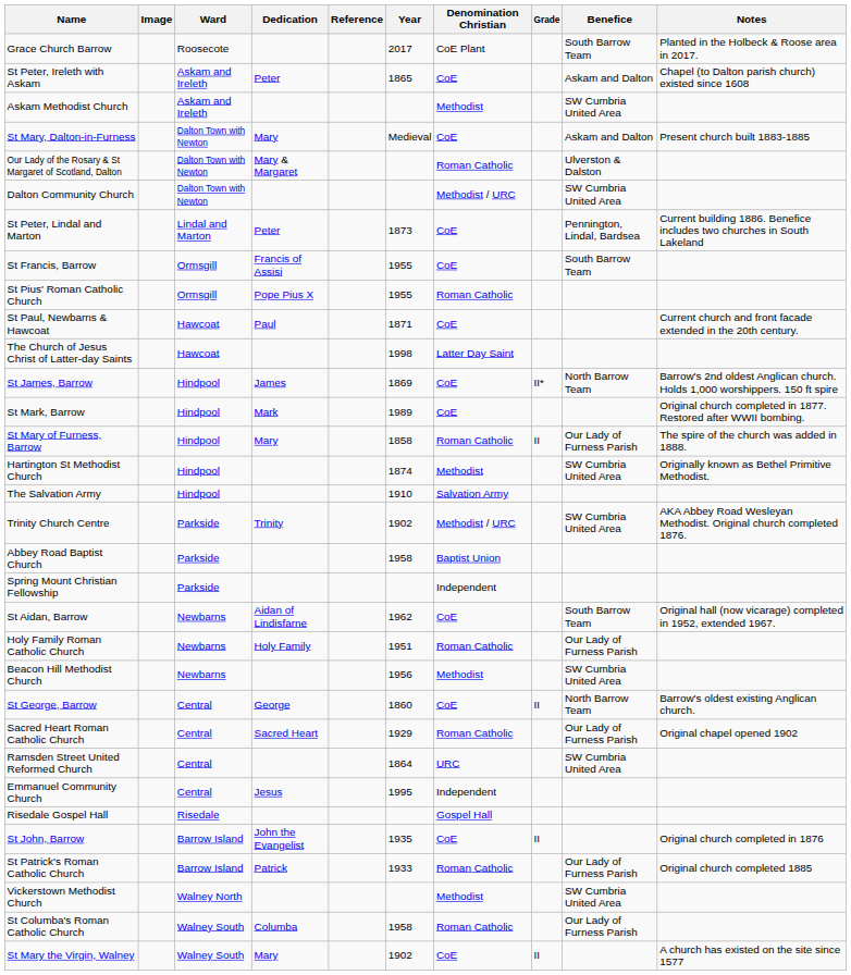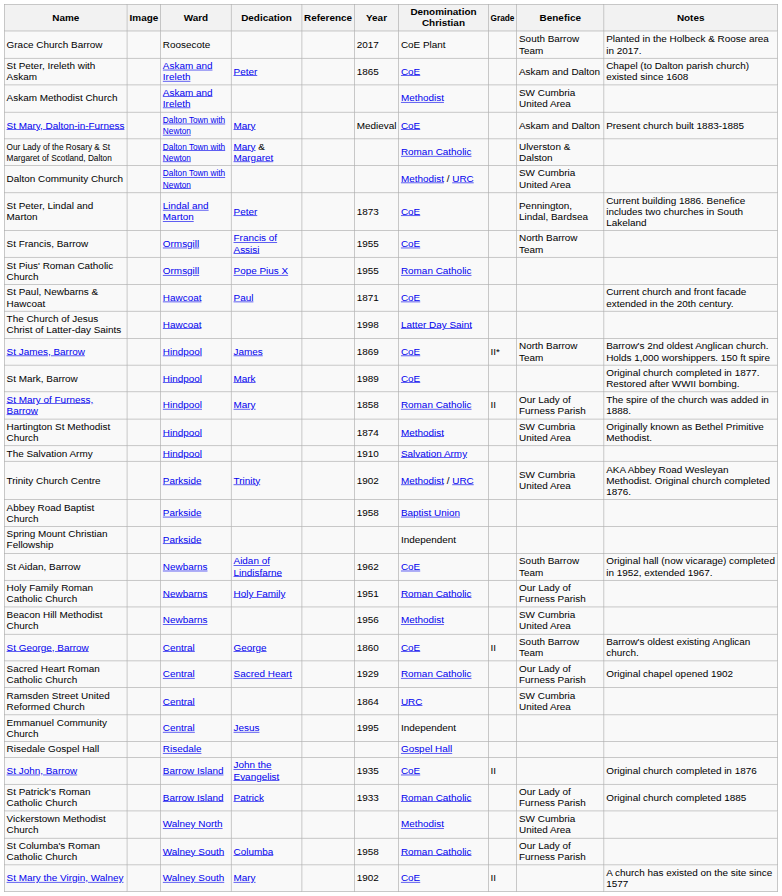 <table class="wikitable sortable">
 <tr>
 <th>Name</th>
 <th>Image</th>
 <th>Ward</th>
 <th>Dedication</th>
 <th>Reference</th>
 <th>Year</th>
 <th>Denomination Christian</th>
 <th><small>Grade</small></th>
 <th>Benefice</th>
 <th>Notes</th>
 </tr>
 <tr>
 <td>Grace Church Barrow</td>
 <td></td>
 <td>Roosecote</td>
 <td></td>
 <td></td>
 <td>2017</td>
 <td>CoE Plant</td>
 <td></td>
 <td>South Barrow Team</td>
 <td>Planted in the Holbeck & Roose area in 2017.</td>
 </tr>
 <tr>
 <td>St Peter, Ireleth with Askam</td>
 <td></td>
 <td><a href='#'>Askam and Ireleth</a></td>
 <td><a href='#'>Peter</a></td>
 <td></td>
 <td>1865</td>
 <td><a href='#'>CoE</a></td>
 <td></td>
 <td>Askam and Dalton</td>
 <td>Chapel (to Dalton parish church) existed since 1608</td>
 </tr>
 <tr>
 <td>Askam Methodist Church</td>
 <td></td>
 <td><a href='#'>Askam and Ireleth</a></td>
 <td></td>
 <td></td>
 <td></td>
 <td><a href='#'>Methodist</a></td>
 <td></td>
 <td>SW Cumbria United Area</td>
 <td></td>
 </tr>
 <tr>
 <td><a href='#'>St Mary, Dalton-in-Furness</a></td>
 <td></td>
 <td><a href='#'><small>Dalton Town with Newton</small></a></td>
 <td><a href='#'>Mary</a></td>
 <td></td>
 <td>Medieval</td>
 <td><a href='#'>CoE</a></td>
 <td></td>
 <td>Askam and Dalton</td>
 <td>Present church built 1883-1885</td>
 </tr>
 <tr>
 <td><small>Our Lady of the Rosary & St Margaret of Scotland, Dalton</small></td>
 <td></td>
 <td><a href='#'><small>Dalton Town with Newton</small></a></td>
 <td><a href='#'>Mary</a> & <a href='#'>Margaret</a></td>
 <td></td>
 <td></td>
 <td><a href='#'>Roman Catholic</a></td>
 <td></td>
 <td>Ulverston & Dalston</td>
 <td></td>
 </tr>
 <tr>
 <td>Dalton Community Church</td>
 <td></td>
 <td><a href='#'><small>Dalton Town with Newton</small></a></td>
 <td></td>
 <td></td>
 <td></td>
 <td><a href='#'>Methodist</a> / <a href='#'>URC</a></td>
 <td></td>
 <td>SW Cumbria United Area</td>
 <td></td>
 </tr>
 <tr>
 <td>St Peter, Lindal and Marton</td>
 <td></td>
 <td><a href='#'>Lindal and Marton</a></td>
 <td><a href='#'>Peter</a></td>
 <td></td>
 <td>1873</td>
 <td><a href='#'>CoE</a></td>
 <td></td>
 <td>Pennington, Lindal, Bardsea</td>
 <td>Current building 1886. Benefice includes two churches in South Lakeland</td>
 </tr>
 <tr>
 <td>St Francis, Barrow</td>
 <td></td>
 <td><a href='#'>Ormsgill</a></td>
 <td><a href='#'>Francis of Assisi</a></td>
 <td></td>
 <td>1955</td>
 <td><a href='#'>CoE</a></td>
 <td></td>
-<td>South Barrow Team</td>
+<td>North Barrow Team</td>
 <td></td>
 </tr>
 <tr>
 <td>St Pius' Roman Catholic Church</td>
 <td></td>
 <td><a href='#'>Ormsgill</a></td>
 <td><a href='#'>Pope Pius X</a></td>
 <td></td>
 <td>1955</td>
 <td><a href='#'>Roman Catholic</a></td>
 <td></td>
 <td></td>
 <td></td>
 </tr>
 <tr>
 <td>St Paul, Newbarns & Hawcoat</td>
 <td></td>
 <td><a href='#'>Hawcoat</a></td>
 <td><a href='#'>Paul</a></td>
 <td></td>
 <td>1871</td>
 <td><a href='#'>CoE</a></td>
 <td></td>
 <td></td>
 <td>Current church and front facade extended in the 20th century.</td>
 </tr>
 <tr>
 <td>The Church of Jesus Christ of Latter-day Saints</td>
 <td></td>
 <td><a href='#'>Hawcoat</a></td>
 <td></td>
 <td></td>
 <td>1998</td>
 <td><a href='#'>Latter Day Saint</a></td>
 <td></td>
 <td></td>
 </tr>
 <tr>
 <td><a href='#'>St James, Barrow</a></td>
 <td></td>
 <td><a href='#'>Hindpool</a></td>
 <td><a href='#'>James</a></td>
 <td></td>
 <td>1869</td>
 <td><a href='#'>CoE</a></td>
 <td>II*</td>
 <td>North Barrow Team</td>
 <td>Barrow's 2nd oldest Anglican church. Holds 1,000 worshippers. 150 ft spire</td>
 </tr>
 <tr>
 <td>St Mark, Barrow</td>
 <td></td>
 <td><a href='#'>Hindpool</a></td>
 <td><a href='#'>Mark</a></td>
 <td></td>
 <td>1989</td>
 <td><a href='#'>CoE</a></td>
 <td></td>
 <td></td>
 <td>Original church completed in 1877. Restored after WWII bombing.</td>
 </tr>
 <tr>
 <td><a href='#'>St Mary of Furness, Barrow</a></td>
 <td></td>
 <td><a href='#'>Hindpool</a></td>
 <td><a href='#'>Mary</a></td>
 <td></td>
 <td>1858</td>
 <td><a href='#'>Roman Catholic</a></td>
 <td>II</td>
 <td>Our Lady of Furness Parish</td>
 <td>The spire of the church was added in 1888.</td>
 </tr>
 <tr>
 <td>Hartington St Methodist Church</td>
 <td></td>
 <td><a href='#'>Hindpool</a></td>
 <td></td>
 <td></td>
 <td>1874</td>
 <td><a href='#'>Methodist</a></td>
 <td></td>
 <td>SW Cumbria United Area</td>
 <td>Originally known as Bethel Primitive Methodist.</td>
 </tr>
 <tr>
 <td>The Salvation Army</td>
 <td></td>
 <td><a href='#'>Hindpool</a></td>
 <td></td>
 <td></td>
 <td>1910</td>
 <td><a href='#'>Salvation Army</a></td>
 <td></td>
 <td></td>
 <td></td>
 </tr>
 <tr>
 <td>Trinity Church Centre</td>
 <td></td>
 <td><a href='#'>Parkside</a></td>
 <td><a href='#'>Trinity</a></td>
 <td></td>
 <td>1902</td>
 <td><a href='#'>Methodist</a> / <a href='#'>URC</a></td>
 <td></td>
 <td>SW Cumbria United Area</td>
 <td>AKA Abbey Road Wesleyan Methodist. Original church completed 1876.</td>
 </tr>
 <tr>
 <td>Abbey Road Baptist Church</td>
 <td></td>
 <td><a href='#'>Parkside</a></td>
 <td></td>
 <td></td>
 <td>1958</td>
 <td><a href='#'>Baptist Union</a></td>
 <td></td>
 <td></td>
 <td></td>
 </tr>
 <tr>
 <td>Spring Mount Christian Fellowship</td>
 <td></td>
 <td><a href='#'>Parkside</a></td>
 <td></td>
 <td></td>
 <td></td>
 <td>Independent</td>
 <td></td>
 <td></td>
 <td></td>
 </tr>
 <tr>
 <td>St Aidan, Barrow</td>
 <td></td>
 <td><a href='#'>Newbarns</a></td>
 <td><a href='#'>Aidan of Lindisfarne</a></td>
 <td></td>
 <td>1962</td>
 <td><a href='#'>CoE</a></td>
 <td></td>
 <td>South Barrow Team</td>
 <td>Original hall (now vicarage) completed in 1952, extended 1967.</td>
 </tr>
 <tr>
 <td>Holy Family Roman Catholic Church</td>
 <td></td>
 <td><a href='#'>Newbarns</a></td>
 <td><a href='#'>Holy Family</a></td>
 <td></td>
 <td>1951</td>
 <td><a href='#'>Roman Catholic</a></td>
 <td></td>
 <td>Our Lady of Furness Parish</td>
 <td></td>
 </tr>
 <tr>
 <td>Beacon Hill Methodist Church</td>
 <td></td>
 <td><a href='#'>Newbarns</a></td>
 <td></td>
 <td></td>
 <td>1956</td>
 <td><a href='#'>Methodist</a></td>
 <td></td>
 <td>SW Cumbria United Area</td>
 <td></td>
 </tr>
 <tr>
 <td><a href='#'>St George, Barrow</a></td>
 <td></td>
 <td><a href='#'>Central</a></td>
 <td><a href='#'>George</a></td>
 <td></td>
 <td>1860</td>
 <td><a href='#'>CoE</a></td>
 <td>II</td>
-<td>North Barrow Team</td>
+<td>South Barrow Team</td>
 <td>Barrow's oldest existing Anglican church.</td>
 </tr>
 <tr>
 <td>Sacred Heart Roman Catholic Church</td>
 <td></td>
 <td><a href='#'>Central</a></td>
 <td><a href='#'>Sacred Heart</a></td>
 <td></td>
 <td>1929</td>
 <td><a href='#'>Roman Catholic</a></td>
 <td></td>
 <td>Our Lady of Furness Parish</td>
 <td>Original chapel opened 1902</td>
 </tr>
 <tr>
 <td>Ramsden Street United Reformed Church</td>
 <td></td>
 <td><a href='#'>Central</a></td>
 <td></td>
 <td></td>
 <td>1864</td>
 <td><a href='#'>URC</a></td>
 <td></td>
 <td>SW Cumbria United Area</td>
 <td></td>
 </tr>
 <tr>
 <td>Emmanuel Community Church</td>
 <td></td>
 <td><a href='#'>Central</a></td>
 <td><a href='#'>Jesus</a></td>
 <td></td>
 <td>1995</td>
 <td>Independent</td>
 <td></td>
 <td></td>
 <td></td>
 </tr>
 <tr>
 <td>Risedale Gospel Hall</td>
 <td></td>
 <td><a href='#'>Risedale</a></td>
 <td></td>
 <td></td>
 <td></td>
 <td><a href='#'>Gospel Hall</a></td>
 <td></td>
 <td></td>
 <td></td>
 </tr>
 <tr>
 <td><a href='#'>St John, Barrow</a></td>
 <td></td>
 <td><a href='#'>Barrow Island</a></td>
 <td><a href='#'>John the Evangelist</a></td>
 <td></td>
 <td>1935</td>
 <td><a href='#'>CoE</a></td>
 <td>II</td>
 <td></td>
 <td>Original church completed in 1876</td>
 </tr>
 <tr>
 <td>St Patrick's Roman Catholic Church</td>
 <td></td>
 <td><a href='#'>Barrow Island</a></td>
 <td><a href='#'>Patrick</a></td>
 <td></td>
 <td>1933</td>
 <td><a href='#'>Roman Catholic</a></td>
 <td></td>
 <td>Our Lady of Furness Parish</td>
 <td>Original church completed 1885</td>
 </tr>
 <tr>
 <td>Vickerstown Methodist Church</td>
 <td></td>
 <td><a href='#'>Walney North</a></td>
 <td></td>
 <td></td>
 <td></td>
 <td><a href='#'>Methodist</a></td>
 <td></td>
 <td>SW Cumbria United Area</td>
 <td></td>
 </tr>
 <tr>
 <td>St Columba's Roman Catholic Church</td>
 <td></td>
 <td><a href='#'>Walney South</a></td>
 <td><a href='#'>Columba</a></td>
 <td></td>
 <td>1958</td>
 <td><a href='#'>Roman Catholic</a></td>
 <td></td>
 <td>Our Lady of Furness Parish</td>
 <td></td>
 </tr>
 <tr>
 <td><a href='#'>St Mary the Virgin, Walney</a></td>
 <td></td>
 <td><a href='#'>Walney South</a></td>
 <td><a href='#'>Mary</a></td>
 <td></td>
 <td>1902</td>
 <td><a href='#'>CoE</a></td>
 <td>II</td>
 <td></td>
 <td>A church has existed on the site since 1577</td>
 </tr>
 </table>
